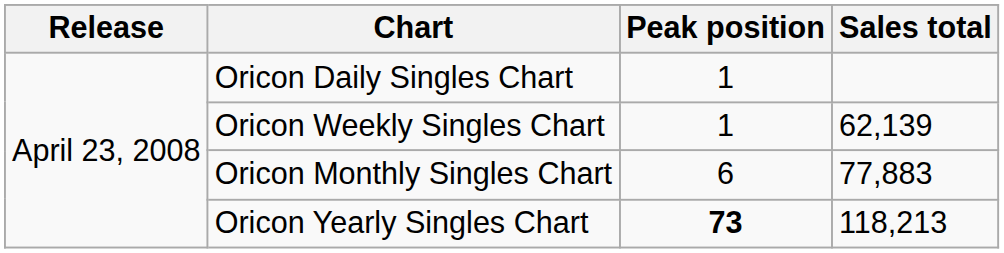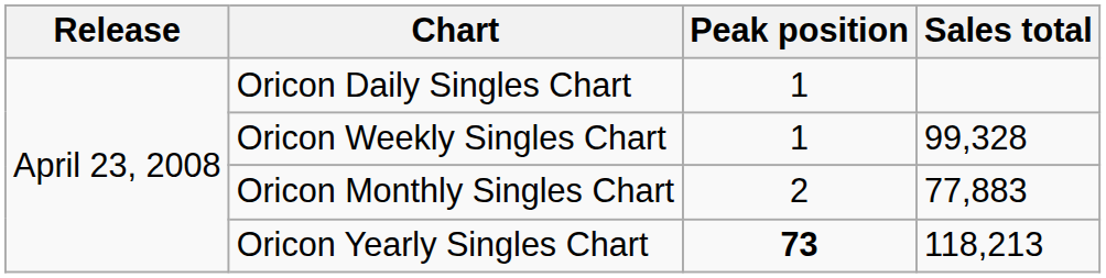 <table class="wikitable">
 <tr>
 <th>Release</th>
 <th>Chart</th>
 <th>Peak position</th>
 <th>Sales total</th>
 </tr>
 <tr>
 <td rowspan="4">April 23, 2008</td>
 <td>Oricon Daily Singles Chart</td>
 <td align="center">1</td>
 <td></td>
 </tr>
 <tr>
 <td>Oricon Weekly Singles Chart</td>
 <td align="center">1</td>
-<td>62,139</td>
+<td>99,328</td>
 </tr>
 <tr>
 <td>Oricon Monthly Singles Chart</td>
-<td align="center">6</td>
+<td align="center">2</td>
 <td>77,883</td>
 </tr>
 <tr>
 <td>Oricon Yearly Singles Chart</td>
 <td align="center"><strong>73</strong></td>
 <td>118,213</td>
 </tr>
 </table>
